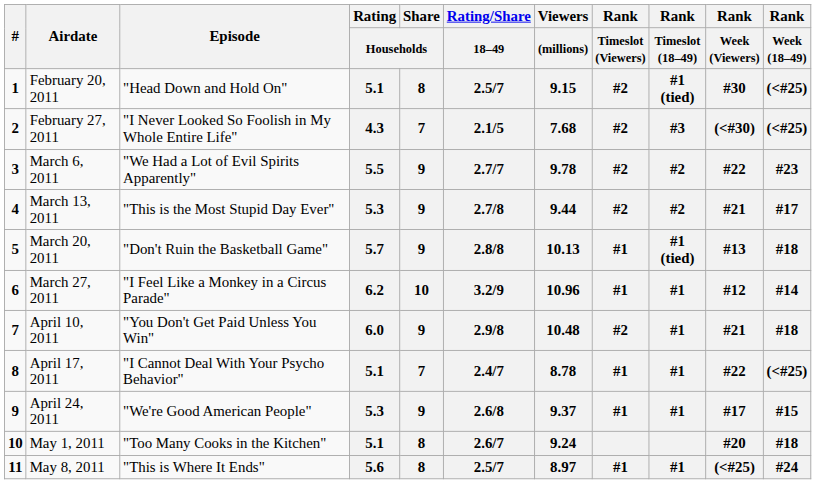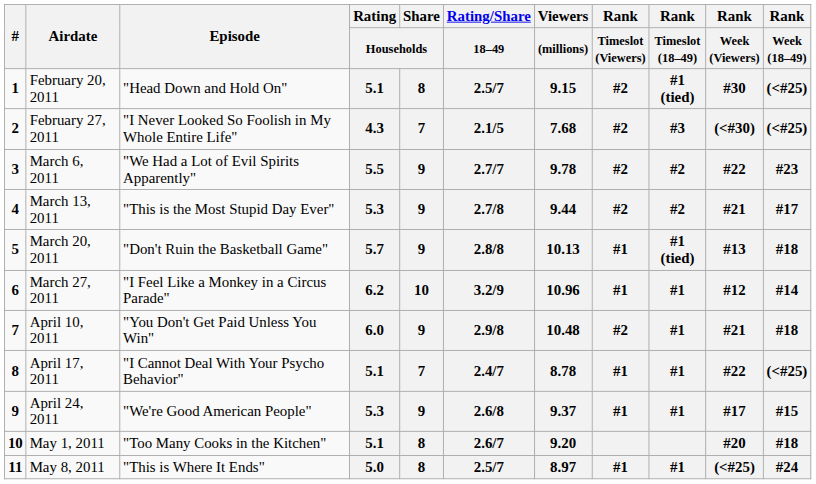 <table class="wikitable">
 <tr>
 <th rowspan="2">#</th>
 <th rowspan="2">Airdate</th>
 <th rowspan="2">Episode</th>
 <th>Rating</th>
 <th>Share</th>
 <th><a href='#'>Rating/Share</a></th>
 <th>Viewers</th>
 <th>Rank</th>
 <th>Rank</th>
 <th>Rank</th>
 <th>Rank</th>
 </tr>
 <tr class="sorttop">
 <th colspan="2"><small>Households</small></th>
 <th><small>18–49</small></th>
 <th><small>(millions)</small></th>
 <th><small>Timeslot<br>(Viewers)</small></th>
 <th><small>Timeslot<br>(18–49)</small></th>
 <th><small>Week<br>(Viewers)</small></th>
 <th><small>Week<br>(18–49)</small></th>
 </tr>
 <tr>
 <td style="text-align:center"><strong>1</strong></td>
 <td>February 20, 2011</td>
 <td>"Head Down and Hold On"</td>
 <th>5.1</th>
 <th>8</th>
 <th>2.5/7</th>
 <th>9.15</th>
 <th>#2</th>
 <th>#1 (tied)</th>
 <th>#30</th>
 <th>(<#25)</th>
 </tr>
 <tr>
 <td style="text-align:center"><strong>2</strong></td>
 <td>February 27, 2011</td>
 <td>"I Never Looked So Foolish in My Whole Entire Life"</td>
 <th>4.3</th>
 <th>7</th>
 <th>2.1/5</th>
 <th>7.68</th>
 <th>#2</th>
 <th>#3</th>
 <th>(<#30)</th>
 <th>(<#25)</th>
 </tr>
 <tr>
 <td style="text-align:center"><strong>3</strong></td>
 <td>March 6, 2011</td>
 <td>"We Had a Lot of Evil Spirits Apparently"</td>
 <th>5.5</th>
 <th>9</th>
 <th>2.7/7</th>
 <th>9.78</th>
 <th>#2</th>
 <th>#2</th>
 <th>#22</th>
 <th>#23</th>
 </tr>
 <tr>
 <td style="text-align:center"><strong>4</strong></td>
 <td>March 13, 2011</td>
 <td>"This is the Most Stupid Day Ever"</td>
 <th>5.3</th>
 <th>9</th>
 <th>2.7/8</th>
 <th>9.44</th>
 <th>#2</th>
 <th>#2</th>
 <th>#21</th>
 <th>#17</th>
 </tr>
 <tr>
 <td style="text-align:center"><strong>5</strong></td>
 <td>March 20, 2011</td>
 <td>"Don't Ruin the Basketball Game"</td>
 <th>5.7</th>
 <th>9</th>
 <th>2.8/8</th>
 <th>10.13</th>
 <th>#1</th>
 <th>#1 (tied)</th>
 <th>#13</th>
 <th>#18</th>
 </tr>
 <tr>
 <td style="text-align:center"><strong>6</strong></td>
 <td>March 27, 2011</td>
 <td>"I Feel Like a Monkey in a Circus Parade"</td>
 <th>6.2</th>
 <th>10</th>
 <th>3.2/9</th>
 <th>10.96</th>
 <th>#1</th>
 <th>#1</th>
 <th>#12</th>
 <th>#14</th>
 </tr>
 <tr>
 <td style="text-align:center"><strong>7</strong></td>
 <td>April 10, 2011</td>
 <td>"You Don't Get Paid Unless You Win"</td>
 <th>6.0</th>
 <th>9</th>
 <th>2.9/8</th>
 <th>10.48</th>
 <th>#2</th>
 <th>#1</th>
 <th>#21</th>
 <th>#18</th>
 </tr>
 <tr>
 <td style="text-align:center"><strong>8</strong></td>
 <td>April 17, 2011</td>
 <td>"I Cannot Deal With Your Psycho Behavior"</td>
 <th>5.1</th>
 <th>7</th>
 <th>2.4/7</th>
 <th>8.78</th>
 <th>#1</th>
 <th>#1</th>
 <th>#22</th>
 <th>(<#25)</th>
 </tr>
 <tr>
 <td style="text-align:center"><strong>9</strong></td>
 <td>April 24, 2011</td>
 <td>"We're Good American People"</td>
 <th>5.3</th>
 <th>9</th>
 <th>2.6/8</th>
 <th>9.37</th>
 <th>#1</th>
 <th>#1</th>
 <th>#17</th>
 <th>#15</th>
 </tr>
 <tr>
 <td style="text-align:center"><strong>10</strong></td>
 <td>May 1, 2011</td>
 <td>"Too Many Cooks in the Kitchen"</td>
 <th>5.1</th>
 <th>8</th>
 <th>2.6/7</th>
-<th>9.24</th>
+<th>9.20</th>
 <th></th>
 <th></th>
 <th>#20</th>
 <th>#18</th>
 </tr>
 <tr>
 <td style="text-align:center"><strong>11</strong></td>
 <td>May 8, 2011</td>
 <td>"This is Where It Ends"</td>
-<th>5.6</th>
+<th>5.0</th>
 <th>8</th>
 <th>2.5/7</th>
 <th>8.97</th>
 <th>#1</th>
 <th>#1</th>
 <th>(<#25)</th>
 <th>#24</th>
 </tr>
 </table>
